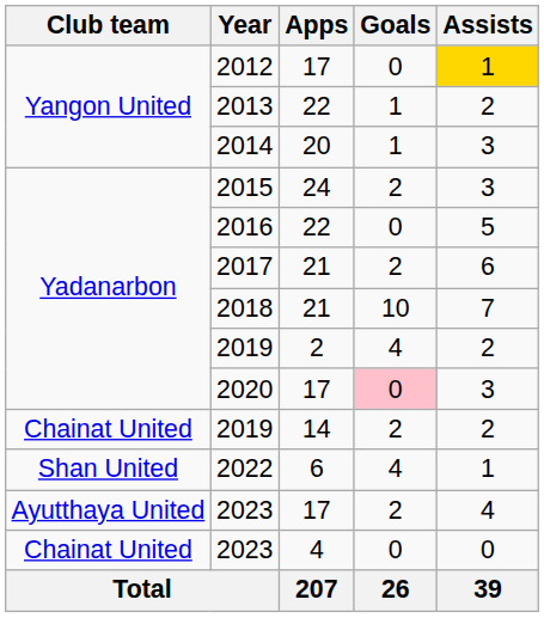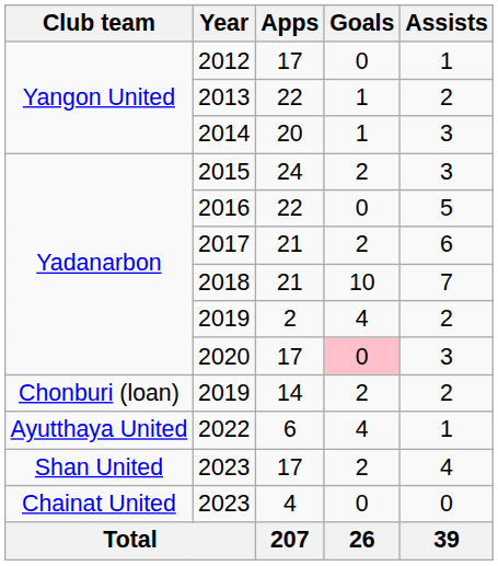 <table class="wikitable" style="text-align: center;">
 <tr>
 <th>Club team</th>
 <th>Year</th>
 <th>Apps</th>
 <th>Goals</th>
 <th>Assists</th>
 </tr>
 <tr>
 <td rowspan="3"><a href='#'>Yangon United</a></td>
 <td>2012</td>
 <td>17</td>
 <td>0</td>
-<td style="background: gold;">1</td>
+<td>1</td>
 </tr>
 <tr>
 <td>2013</td>
 <td>22</td>
 <td>1</td>
 <td>2</td>
 </tr>
 <tr>
 <td>2014</td>
 <td>20</td>
 <td>1</td>
 <td>3</td>
 </tr>
 <tr>
 <td rowspan="6"><a href='#'>Yadanarbon</a></td>
 <td>2015</td>
 <td>24</td>
 <td>2</td>
 <td>3</td>
 </tr>
 <tr>
 <td>2016</td>
 <td>22</td>
 <td>0</td>
 <td>5</td>
 </tr>
 <tr>
 <td>2017</td>
 <td>21</td>
 <td>2</td>
 <td>6</td>
 </tr>
 <tr>
 <td>2018</td>
 <td>21</td>
 <td>10</td>
 <td>7</td>
 </tr>
 <tr>
 <td>2019</td>
 <td>2</td>
 <td>4</td>
 <td>2</td>
 </tr>
 <tr>
 <td>2020</td>
 <td>17</td>
 <td style="background: pink;">0</td>
 <td>3</td>
 </tr>
 <tr>
-<td rowspan="1"><a href='#'>Chainat United</a></td>
+<td rowspan="1"><a href='#'>Chonburi</a> (loan)</td>
 <td>2019</td>
 <td>14</td>
 <td>2</td>
 <td>2</td>
 </tr>
 <tr>
-<td rowspan="1"><a href='#'>Shan United</a></td>
+<td rowspan="1"><a href='#'>Ayutthaya United</a></td>
 <td>2022</td>
 <td>6</td>
 <td>4</td>
 <td>1</td>
 </tr>
 <tr>
-<td rowspan="1"><a href='#'>Ayutthaya United</a></td>
+<td rowspan="1"><a href='#'>Shan United</a></td>
 <td>2023</td>
 <td>17</td>
 <td>2</td>
 <td>4</td>
 </tr>
 <tr>
 <td rowspan="1"><a href='#'>Chainat United</a></td>
 <td>2023</td>
 <td>4</td>
 <td>0</td>
 <td>0</td>
 </tr>
 <tr>
 <th colspan="2">Total</th>
 <th>207</th>
 <th>26</th>
 <th>39</th>
 </tr>
 </table>
